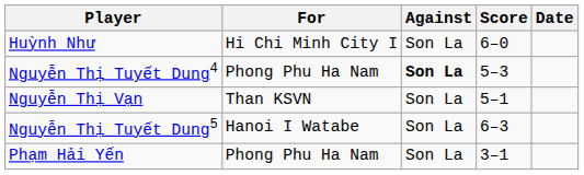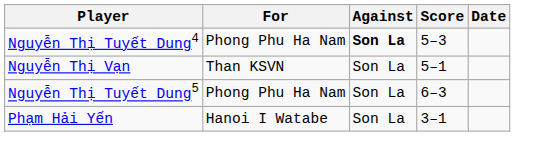 <table class="wikitable">
 <tr>
 <th>Player</th>
 <th>For</th>
 <th>Against</th>
 <th>Score</th>
 <th>Date</th>
-</tr>
-<tr>
-<td> <a href='#'>Huỳnh Như</a></td>
-<td>Hi Chi Minh City I</td>
-<td>Son La</td>
-<td>6–0</td>
-<td></td>
 </tr>
 <tr>
 <td> <a href='#'>Nguyễn Thị Tuyết Dung</a><sup>4</sup></td>
 <td>Phong Phu Ha Nam</td>
 <td><strong>Son La</strong></td>
 <td>5–3</td>
 <td></td>
 </tr>
 <tr>
 <td> <a href='#'>Nguyễn Thị Vạn</a></td>
 <td>Than KSVN</td>
 <td>Son La</td>
 <td>5–1</td>
 <td></td>
 </tr>
 <tr>
 <td> <a href='#'>Nguyễn Thị Tuyết Dung</a><sup>5</sup></td>
-<td>Hanoi I Watabe</td>
+<td>Phong Phu Ha Nam</td>
 <td>Son La</td>
 <td>6–3</td>
 <td></td>
 </tr>
 <tr>
 <td> <a href='#'>Phạm Hải Yến</a></td>
-<td>Phong Phu Ha Nam</td>
+<td>Hanoi I Watabe</td>
 <td>Son La</td>
 <td>3–1</td>
 <td></td>
 </tr>
 </table>
